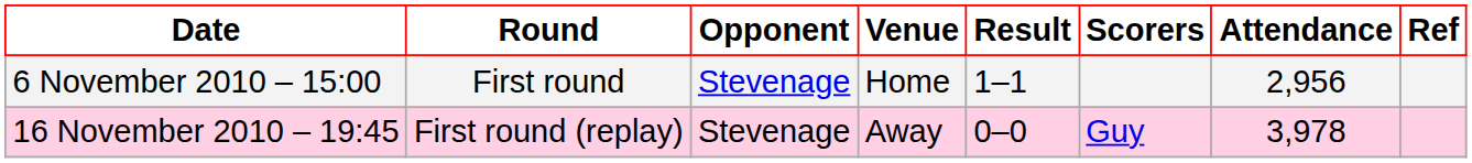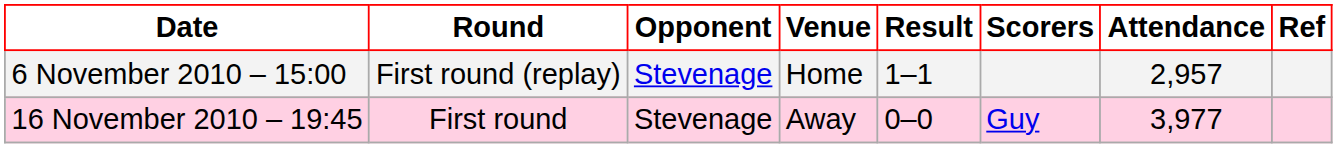 <table class="wikitable">
 <tr>
 <th style="background:#FFFFFF; color:black; border:1px solid red;">Date</th>
 <th style="background:#FFFFFF; color:black; border:1px solid red;">Round</th>
 <th style="background:#FFFFFF; color:black; border:1px solid red;">Opponent</th>
 <th style="background:#FFFFFF; color:black; border:1px solid red;">Venue</th>
 <th style="background:#FFFFFF; color:black; border:1px solid red;">Result</th>
 <th style="background:#FFFFFF; color:black; border:1px solid red;">Scorers</th>
 <th style="background:#FFFFFF; color:black; border:1px solid red;">Attendance</th>
 <th style="background:#FFFFFF; color:black; border:1px solid red;">Ref</th>
 </tr>
 <tr bgcolor = "#f3f3f3">
 <td>6 November 2010 – 15:00</td>
-<td align="center">First round</td>
+<td align="center">First round (replay)</td>
 <td><a href='#'>Stevenage</a></td>
 <td>Home</td>
 <td>1–1</td>
 <td> </td>
-<td align="center">2,956</td>
+<td align="center">2,957</td>
 <td></td>
 </tr>
 <tr bgcolor = "#ffd0e3">
 <td>16 November 2010 – 19:45</td>
-<td align="center">First round (replay)</td>
+<td align="center">First round</td>
 <td>Stevenage</td>
 <td>Away</td>
 <td>0–0</td>
 <td><a href='#'>Guy</a></td>
-<td align="center">3,978</td>
+<td align="center">3,977</td>
 <td></td>
 </tr>
 </table>
